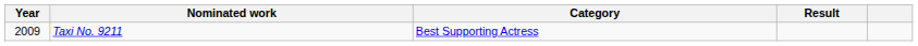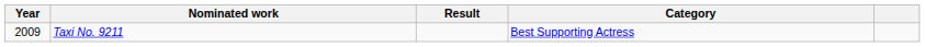 <table class="wikitable sortable" width=100%>
 <tr>
 <th width=5%>Year</th>
 <th width=40%>Nominated work</th>
+<th width=10%>Result</th>
 <th width=40%>Category</th>
-<th width=10%>Result</th>
 <th width=5%></th>
 </tr>
 <tr>
 <td style="text-align:center;">2009</td>
 <td><em><a href='#'>Taxi No. 9211</a></em></td>
+<td></td>
 <td><a href='#'>Best Supporting Actress</a></td>
-<td></td>
 <td style="text-align:center;"></td>
 </tr>
 </table>
